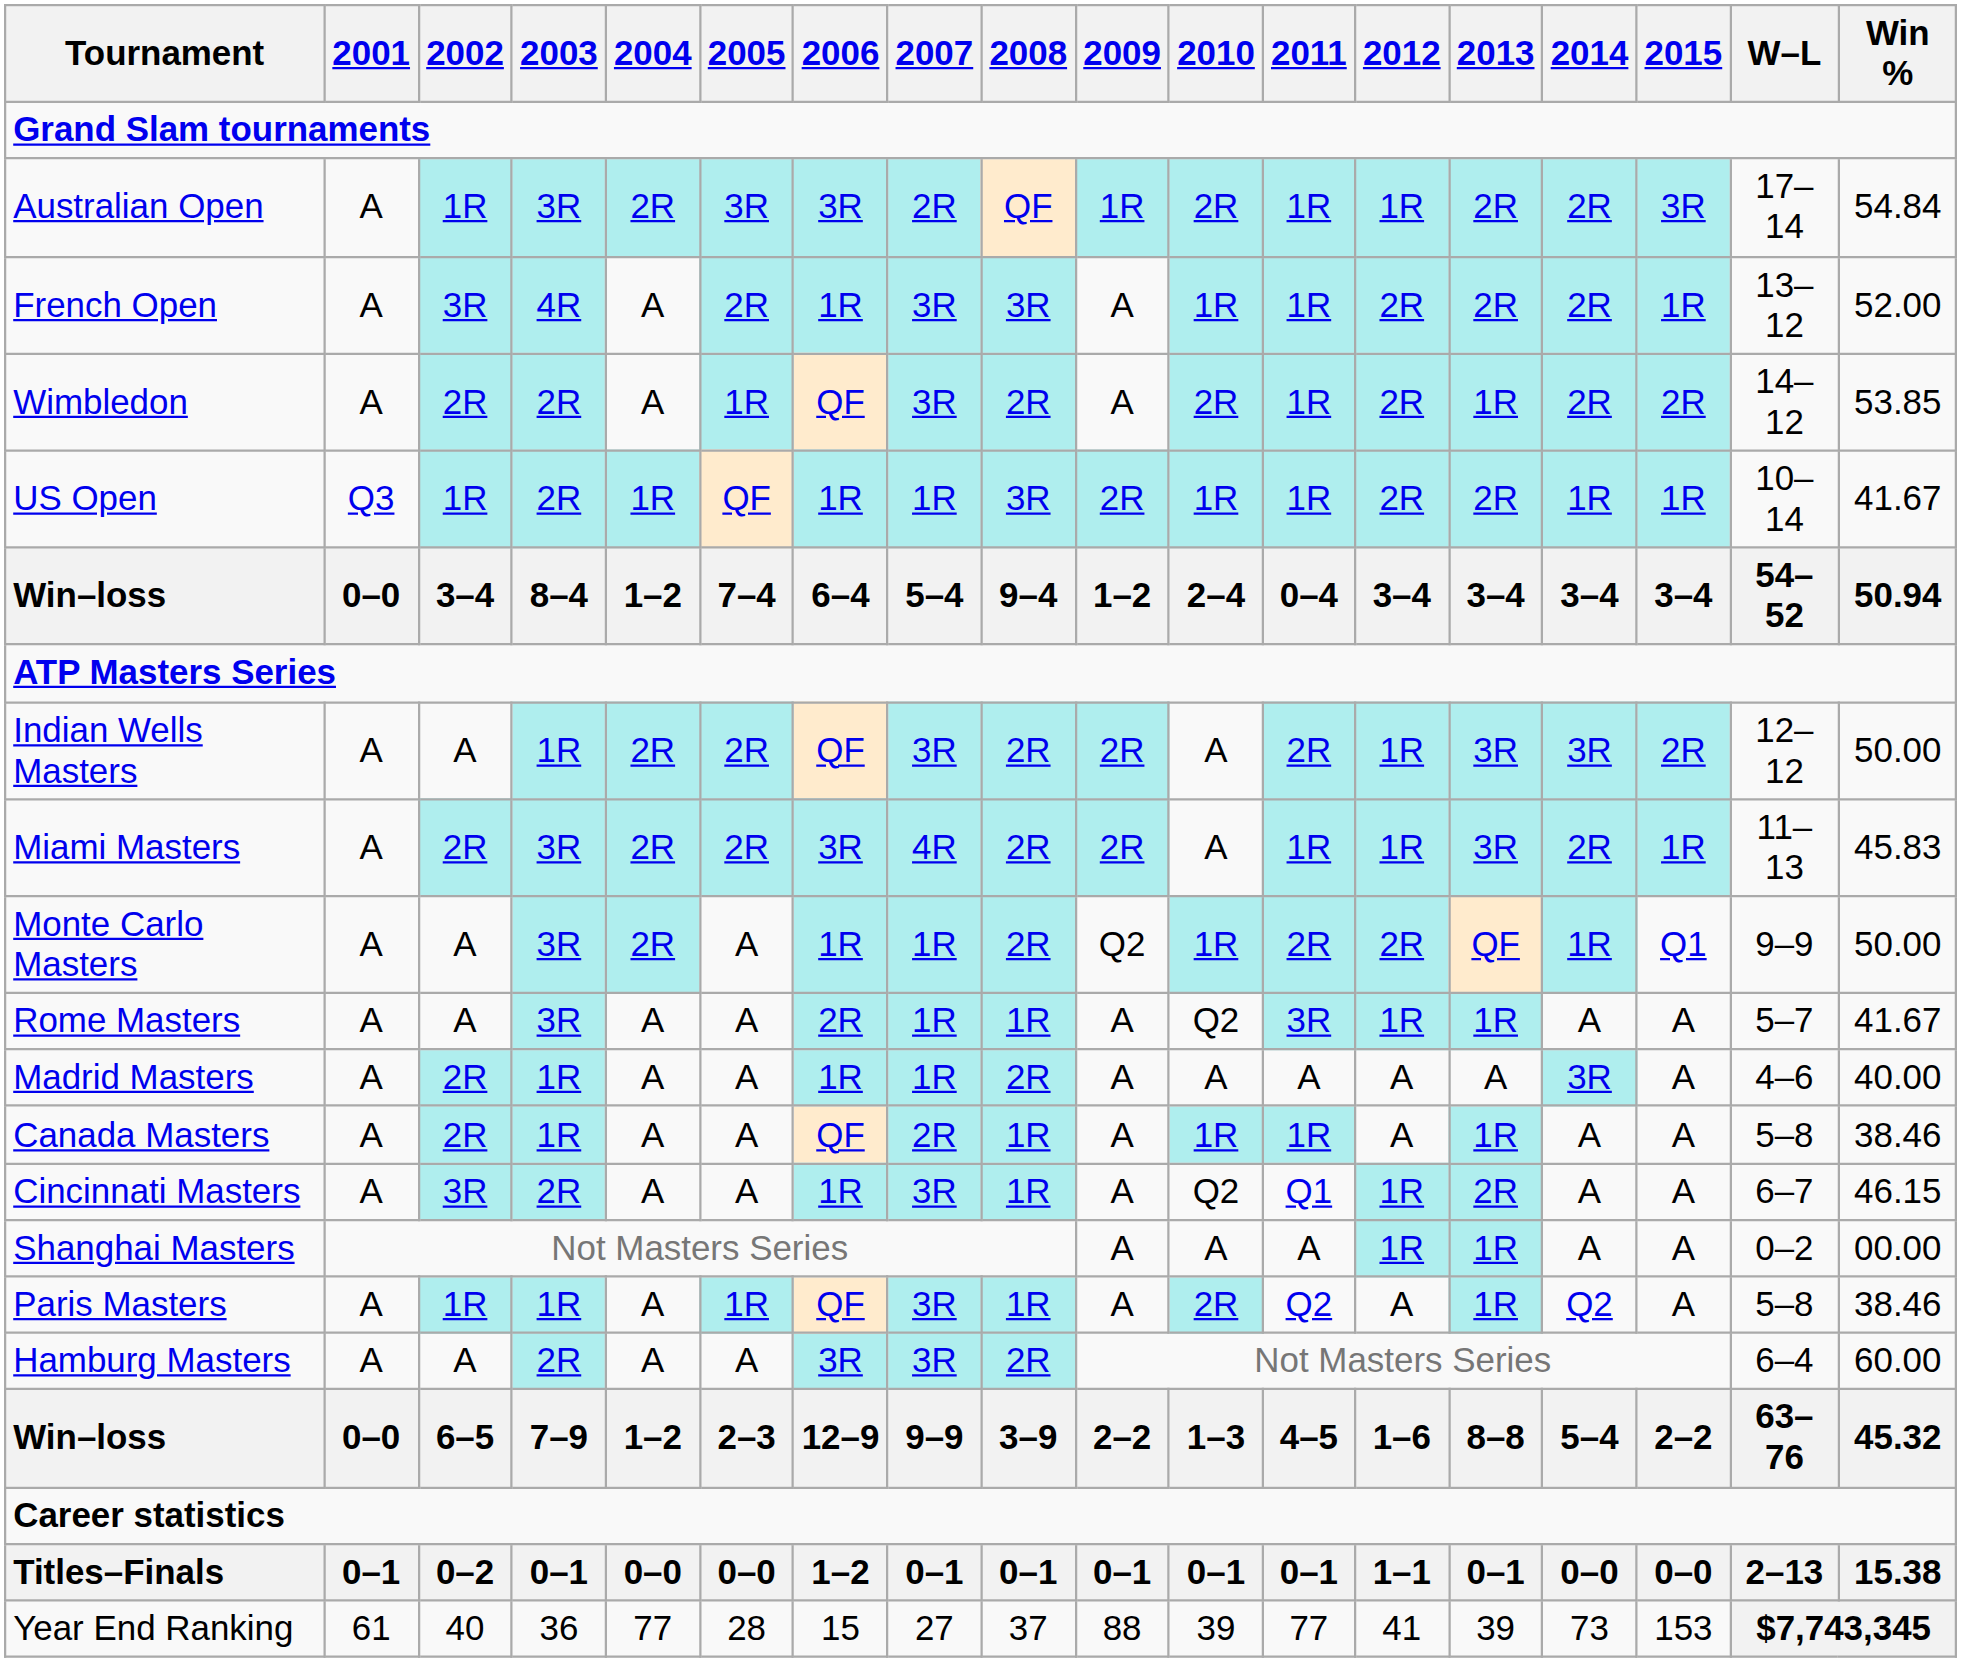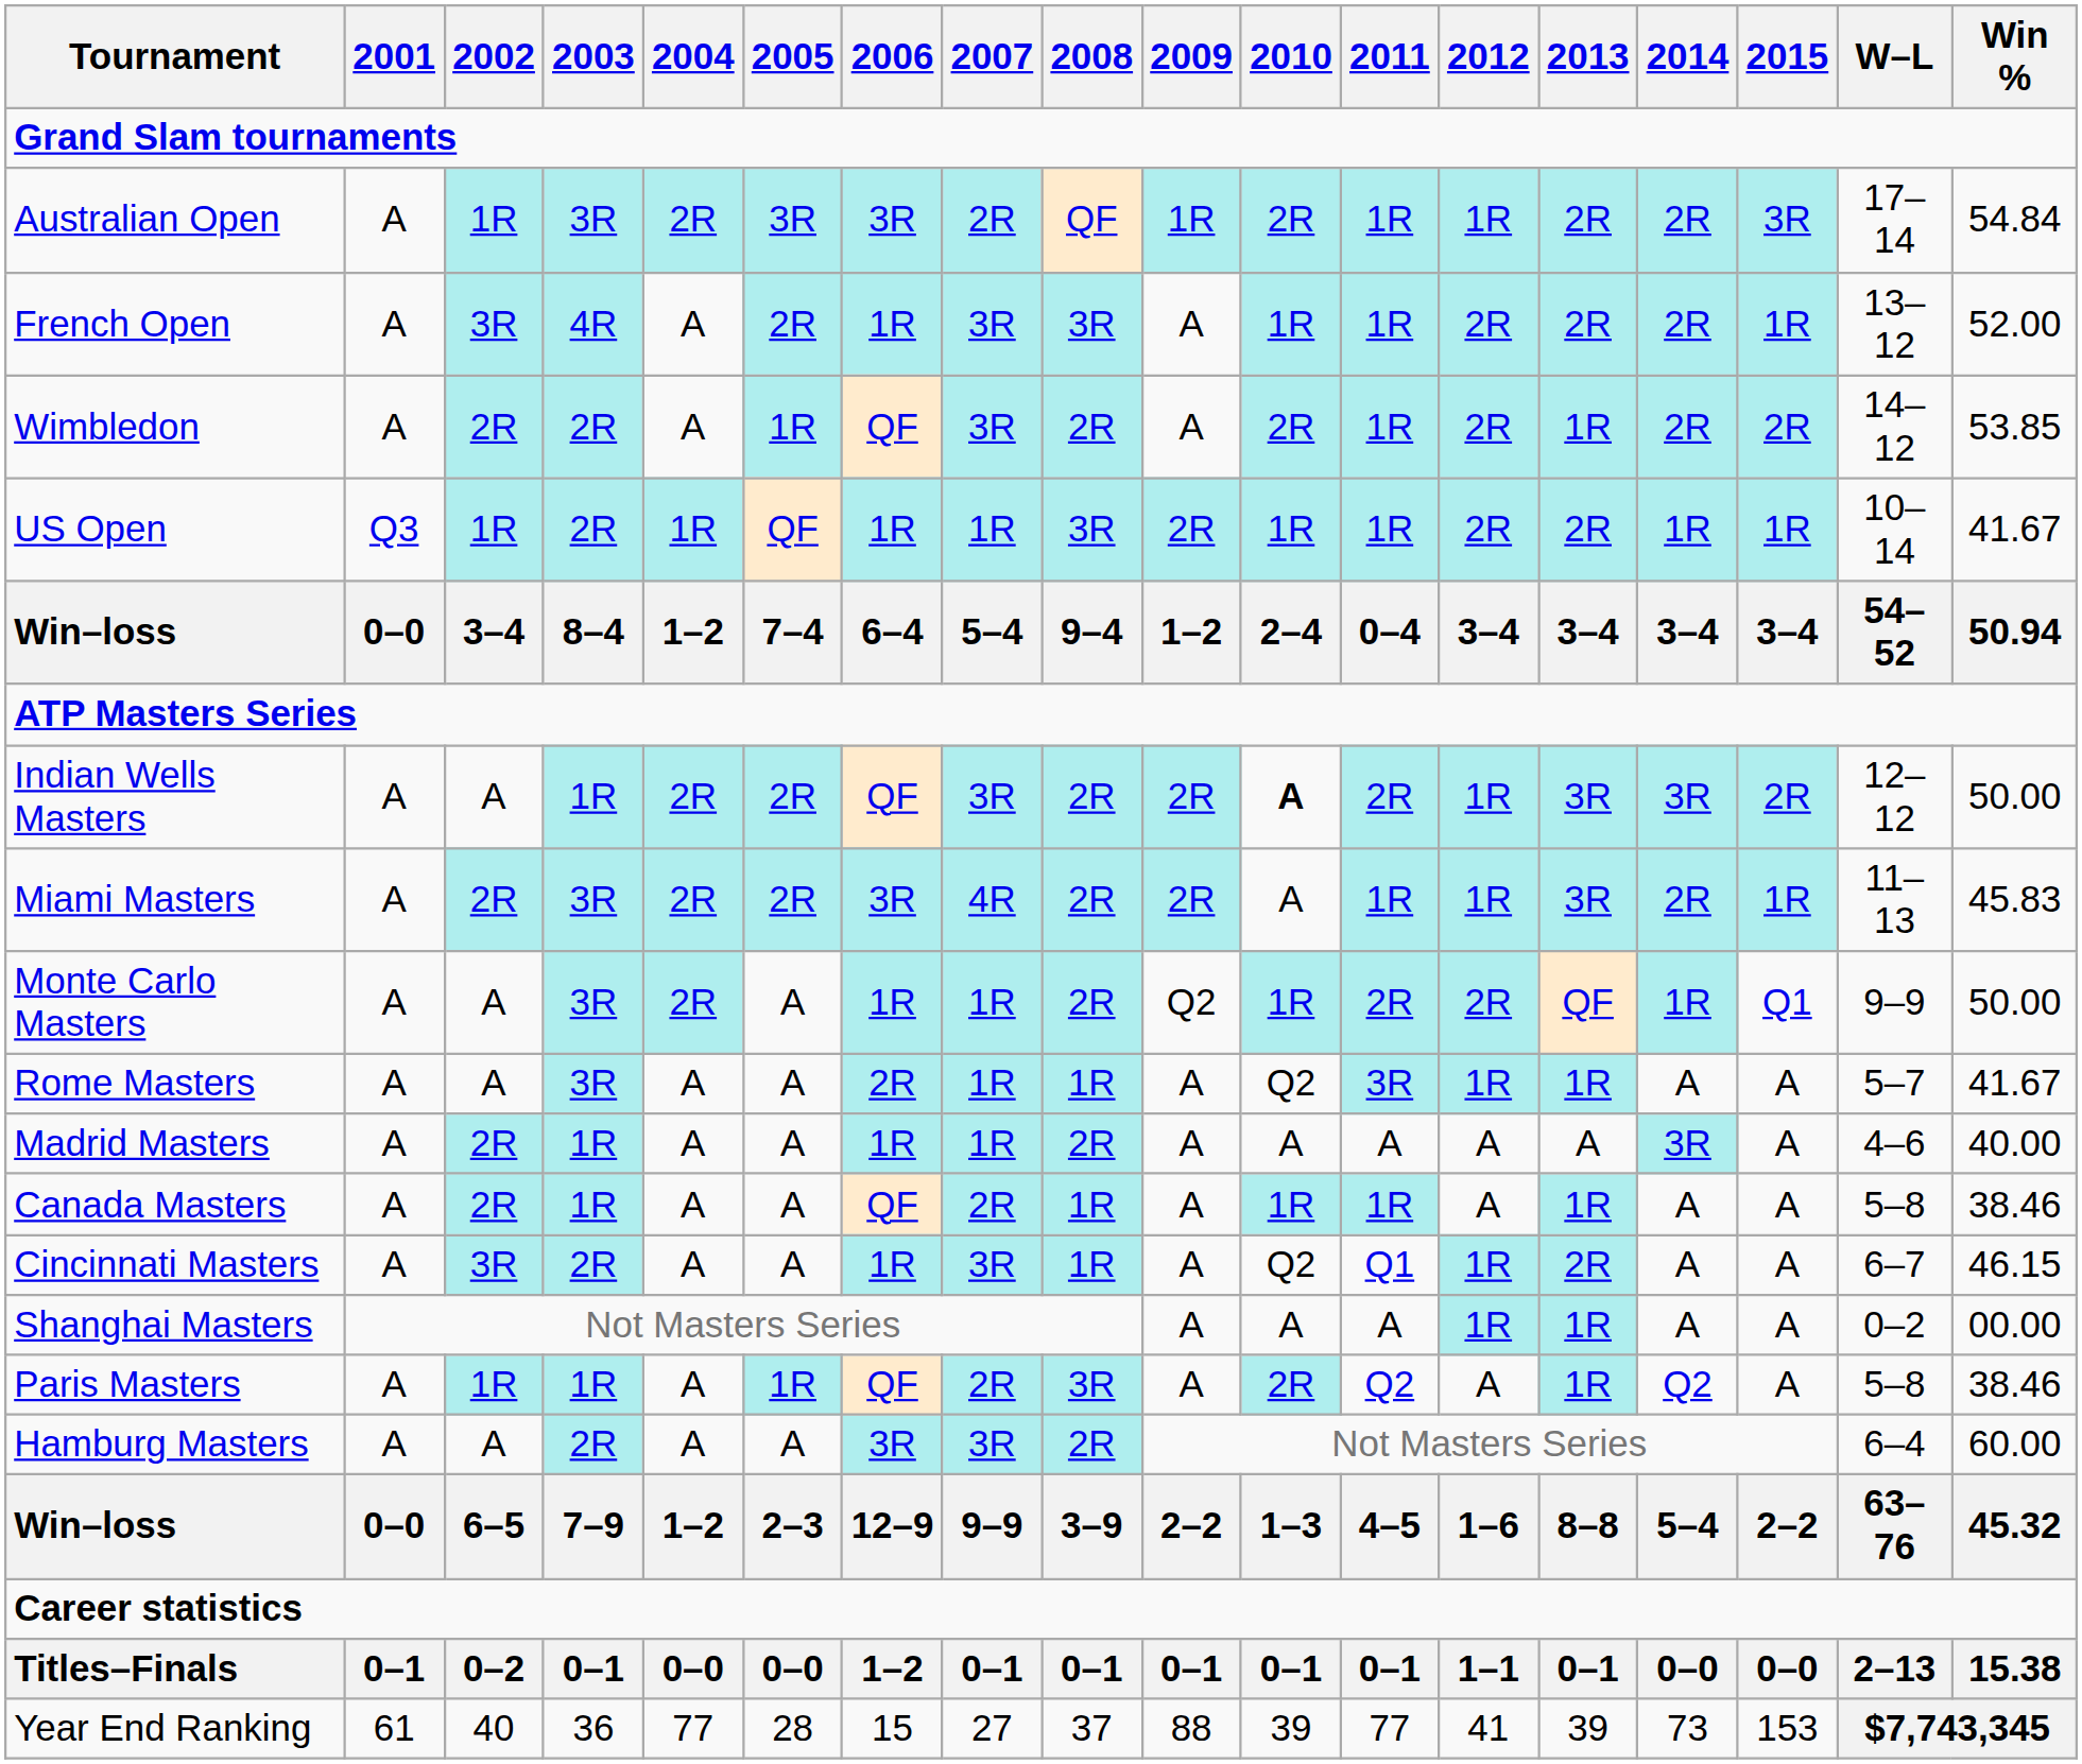 <table class=wikitable style=text-align:center;font-size:97%>
 <tr>
 <th>Tournament</th>
 <th><a href='#'>2001</a></th>
 <th><a href='#'>2002</a></th>
 <th><a href='#'>2003</a></th>
 <th><a href='#'>2004</a></th>
 <th><a href='#'>2005</a></th>
 <th><a href='#'>2006</a></th>
 <th><a href='#'>2007</a></th>
 <th><a href='#'>2008</a></th>
 <th><a href='#'>2009</a></th>
 <th><a href='#'>2010</a></th>
 <th><a href='#'>2011</a></th>
 <th><a href='#'>2012</a></th>
 <th><a href='#'>2013</a></th>
 <th><a href='#'>2014</a></th>
 <th><a href='#'>2015</a></th>
 <th>W–L</th>
 <th>Win %</th>
 </tr>
 <tr>
 <td colspan=20 align=left><strong><a href='#'>Grand Slam tournaments</a></strong></td>
 </tr>
 <tr>
 <td align=left><a href='#'>Australian Open</a></td>
 <td>A</td>
 <td bgcolor=afeeee><a href='#'>1R</a></td>
 <td bgcolor=afeeee><a href='#'>3R</a></td>
 <td bgcolor=afeeee><a href='#'>2R</a></td>
 <td bgcolor=afeeee><a href='#'>3R</a></td>
 <td bgcolor=afeeee><a href='#'>3R</a></td>
 <td bgcolor=afeeee><a href='#'>2R</a></td>
 <td bgcolor=ffebcd><a href='#'>QF</a></td>
 <td bgcolor=afeeee><a href='#'>1R</a></td>
 <td bgcolor=afeeee><a href='#'>2R</a></td>
 <td bgcolor=afeeee><a href='#'>1R</a></td>
 <td bgcolor=afeeee><a href='#'>1R</a></td>
 <td bgcolor=afeeee><a href='#'>2R</a></td>
 <td bgcolor=afeeee><a href='#'>2R</a></td>
 <td bgcolor=afeeee><a href='#'>3R</a></td>
 <td>17–14</td>
 <td>54.84</td>
 </tr>
 <tr>
 <td align=left><a href='#'>French Open</a></td>
 <td>A</td>
 <td bgcolor=afeeee><a href='#'>3R</a></td>
 <td bgcolor=afeeee><a href='#'>4R</a></td>
 <td>A</td>
 <td bgcolor=afeeee><a href='#'>2R</a></td>
 <td bgcolor=afeeee><a href='#'>1R</a></td>
 <td bgcolor=afeeee><a href='#'>3R</a></td>
 <td bgcolor=afeeee><a href='#'>3R</a></td>
 <td>A</td>
 <td bgcolor=afeeee><a href='#'>1R</a></td>
 <td bgcolor=afeeee><a href='#'>1R</a></td>
 <td bgcolor=afeeee><a href='#'>2R</a></td>
 <td bgcolor=afeeee><a href='#'>2R</a></td>
 <td bgcolor=afeeee><a href='#'>2R</a></td>
 <td bgcolor=afeeee><a href='#'>1R</a></td>
 <td>13–12</td>
 <td>52.00</td>
 </tr>
 <tr>
 <td align=left><a href='#'>Wimbledon</a></td>
 <td>A</td>
 <td bgcolor=afeeee><a href='#'>2R</a></td>
 <td bgcolor=afeeee><a href='#'>2R</a></td>
 <td>A</td>
 <td bgcolor=afeeee><a href='#'>1R</a></td>
 <td bgcolor=ffebcd><a href='#'>QF</a></td>
 <td bgcolor=afeeee><a href='#'>3R</a></td>
 <td bgcolor=afeeee><a href='#'>2R</a></td>
 <td>A</td>
 <td bgcolor=afeeee><a href='#'>2R</a></td>
 <td bgcolor=afeeee><a href='#'>1R</a></td>
 <td bgcolor=afeeee><a href='#'>2R</a></td>
 <td bgcolor=afeeee><a href='#'>1R</a></td>
 <td bgcolor=afeeee><a href='#'>2R</a></td>
 <td bgcolor=afeeee><a href='#'>2R</a></td>
 <td>14–12</td>
 <td>53.85</td>
 </tr>
 <tr>
 <td align=left><a href='#'>US Open</a></td>
 <td><a href='#'>Q3</a></td>
 <td bgcolor=afeeee><a href='#'>1R</a></td>
 <td bgcolor=afeeee><a href='#'>2R</a></td>
 <td bgcolor=afeeee><a href='#'>1R</a></td>
 <td bgcolor=ffebcd><a href='#'>QF</a></td>
 <td bgcolor=afeeee><a href='#'>1R</a></td>
 <td bgcolor=afeeee><a href='#'>1R</a></td>
 <td bgcolor=afeeee><a href='#'>3R</a></td>
 <td bgcolor=afeeee><a href='#'>2R</a></td>
 <td bgcolor=afeeee><a href='#'>1R</a></td>
 <td bgcolor=afeeee><a href='#'>1R</a></td>
 <td bgcolor=afeeee><a href='#'>2R</a></td>
 <td bgcolor=afeeee><a href='#'>2R</a></td>
 <td bgcolor=afeeee><a href='#'>1R</a></td>
 <td bgcolor=afeeee><a href='#'>1R</a></td>
 <td>10–14</td>
 <td>41.67</td>
 </tr>
 <tr>
 <th style=text-align:left>Win–loss</th>
 <th>0–0</th>
 <th>3–4</th>
 <th>8–4</th>
 <th>1–2</th>
 <th>7–4</th>
 <th>6–4</th>
 <th>5–4</th>
 <th>9–4</th>
 <th>1–2</th>
 <th>2–4</th>
 <th>0–4</th>
 <th>3–4</th>
 <th>3–4</th>
 <th>3–4</th>
 <th>3–4</th>
 <th>54–52</th>
 <th>50.94</th>
 </tr>
 <tr>
 <td colspan=20 align=left><strong><a href='#'>ATP Masters Series</a></strong></td>
 </tr>
 <tr>
 <td align=left><a href='#'>Indian Wells Masters</a></td>
 <td>A</td>
 <td>A</td>
 <td bgcolor=afeeee><a href='#'>1R</a></td>
 <td bgcolor=afeeee><a href='#'>2R</a></td>
 <td bgcolor=afeeee><a href='#'>2R</a></td>
 <td bgcolor=ffebcd><a href='#'>QF</a></td>
 <td bgcolor=afeeee><a href='#'>3R</a></td>
 <td bgcolor=afeeee><a href='#'>2R</a></td>
 <td bgcolor=afeeee><a href='#'>2R</a></td>
-<td>A</td>
+<td><strong>A</strong></td>
 <td bgcolor=afeeee><a href='#'>2R</a></td>
 <td bgcolor=afeeee><a href='#'>1R</a></td>
 <td bgcolor=afeeee><a href='#'>3R</a></td>
 <td bgcolor=afeeee><a href='#'>3R</a></td>
 <td bgcolor=afeeee><a href='#'>2R</a></td>
 <td>12–12</td>
 <td>50.00</td>
 </tr>
 <tr>
 <td align=left><a href='#'>Miami Masters</a></td>
 <td>A</td>
 <td bgcolor=afeeee><a href='#'>2R</a></td>
 <td bgcolor=afeeee><a href='#'>3R</a></td>
 <td bgcolor=afeeee><a href='#'>2R</a></td>
 <td bgcolor=afeeee><a href='#'>2R</a></td>
 <td bgcolor=afeeee><a href='#'>3R</a></td>
 <td bgcolor=afeeee><a href='#'>4R</a></td>
 <td bgcolor=afeeee><a href='#'>2R</a></td>
 <td bgcolor=afeeee><a href='#'>2R</a></td>
 <td>A</td>
 <td bgcolor=afeeee><a href='#'>1R</a></td>
 <td bgcolor=afeeee><a href='#'>1R</a></td>
 <td bgcolor=afeeee><a href='#'>3R</a></td>
 <td bgcolor=afeeee><a href='#'>2R</a></td>
 <td bgcolor=afeeee><a href='#'>1R</a></td>
 <td>11–13</td>
 <td>45.83</td>
 </tr>
 <tr>
 <td align=left><a href='#'>Monte Carlo Masters</a></td>
 <td>A</td>
 <td>A</td>
 <td bgcolor=afeeee><a href='#'>3R</a></td>
 <td bgcolor=afeeee><a href='#'>2R</a></td>
 <td>A</td>
 <td bgcolor=afeeee><a href='#'>1R</a></td>
 <td bgcolor=afeeee><a href='#'>1R</a></td>
 <td bgcolor=afeeee><a href='#'>2R</a></td>
 <td>Q2</td>
 <td bgcolor=afeeee><a href='#'>1R</a></td>
 <td bgcolor=afeeee><a href='#'>2R</a></td>
 <td bgcolor=afeeee><a href='#'>2R</a></td>
 <td bgcolor=ffebcd><a href='#'>QF</a></td>
 <td bgcolor=afeeee><a href='#'>1R</a></td>
 <td><a href='#'>Q1</a></td>
 <td>9–9</td>
 <td>50.00</td>
 </tr>
 <tr>
 <td align=left><a href='#'>Rome Masters</a></td>
 <td>A</td>
 <td>A</td>
 <td bgcolor=afeeee><a href='#'>3R</a></td>
 <td>A</td>
 <td>A</td>
 <td bgcolor=afeeee><a href='#'>2R</a></td>
 <td bgcolor=afeeee><a href='#'>1R</a></td>
 <td bgcolor=afeeee><a href='#'>1R</a></td>
 <td>A</td>
 <td>Q2</td>
 <td bgcolor=afeeee><a href='#'>3R</a></td>
 <td bgcolor=afeeee><a href='#'>1R</a></td>
 <td bgcolor=afeeee><a href='#'>1R</a></td>
 <td>A</td>
 <td>A</td>
 <td>5–7</td>
 <td>41.67</td>
 </tr>
 <tr>
 <td align=left><a href='#'>Madrid Masters</a></td>
 <td>A</td>
 <td bgcolor=afeeee><a href='#'>2R</a></td>
 <td bgcolor=afeeee><a href='#'>1R</a></td>
 <td>A</td>
 <td>A</td>
 <td bgcolor=afeeee><a href='#'>1R</a></td>
 <td bgcolor=afeeee><a href='#'>1R</a></td>
 <td bgcolor=afeeee><a href='#'>2R</a></td>
 <td>A</td>
 <td>A</td>
 <td>A</td>
 <td>A</td>
 <td>A</td>
 <td bgcolor=afeeee><a href='#'>3R</a></td>
 <td>A</td>
 <td>4–6</td>
 <td>40.00</td>
 </tr>
 <tr>
 <td align=left><a href='#'>Canada Masters</a></td>
 <td>A</td>
 <td bgcolor=afeeee><a href='#'>2R</a></td>
 <td bgcolor=afeeee><a href='#'>1R</a></td>
 <td>A</td>
 <td>A</td>
 <td bgcolor=ffebcd><a href='#'>QF</a></td>
 <td bgcolor=afeeee><a href='#'>2R</a></td>
 <td bgcolor=afeeee><a href='#'>1R</a></td>
 <td>A</td>
 <td bgcolor=afeeee><a href='#'>1R</a></td>
 <td bgcolor=afeeee><a href='#'>1R</a></td>
 <td>A</td>
 <td bgcolor=afeeee><a href='#'>1R</a></td>
 <td>A</td>
 <td>A</td>
 <td>5–8</td>
 <td>38.46</td>
 </tr>
 <tr>
 <td align=left><a href='#'>Cincinnati Masters</a></td>
 <td>A</td>
 <td bgcolor=afeeee><a href='#'>3R</a></td>
 <td bgcolor=afeeee><a href='#'>2R</a></td>
 <td>A</td>
 <td>A</td>
 <td bgcolor=afeeee><a href='#'>1R</a></td>
 <td bgcolor=afeeee><a href='#'>3R</a></td>
 <td bgcolor=afeeee><a href='#'>1R</a></td>
 <td>A</td>
 <td>Q2</td>
 <td><a href='#'>Q1</a></td>
 <td bgcolor=afeeee><a href='#'>1R</a></td>
 <td bgcolor=afeeee><a href='#'>2R</a></td>
 <td>A</td>
 <td>A</td>
 <td>6–7</td>
 <td>46.15</td>
 </tr>
 <tr>
 <td align=left><a href='#'>Shanghai Masters</a></td>
 <td colspan=8 style=color:#767676>Not Masters Series</td>
 <td>A</td>
 <td>A</td>
 <td>A</td>
 <td bgcolor=afeeee><a href='#'>1R</a></td>
 <td bgcolor=afeeee><a href='#'>1R</a></td>
 <td>A</td>
 <td>A</td>
 <td>0–2</td>
 <td>00.00</td>
 </tr>
 <tr>
 <td align=left><a href='#'>Paris Masters</a></td>
 <td>A</td>
 <td bgcolor=afeeee><a href='#'>1R</a></td>
 <td bgcolor=afeeee><a href='#'>1R</a></td>
 <td>A</td>
 <td bgcolor=afeeee><a href='#'>1R</a></td>
 <td bgcolor=ffebcd><a href='#'>QF</a></td>
+<td bgcolor=afeeee><a href='#'>2R</a></td>
 <td bgcolor=afeeee><a href='#'>3R</a></td>
-<td bgcolor=afeeee><a href='#'>1R</a></td>
 <td>A</td>
 <td bgcolor=afeeee><a href='#'>2R</a></td>
 <td><a href='#'>Q2</a></td>
 <td>A</td>
 <td bgcolor=afeeee><a href='#'>1R</a></td>
 <td><a href='#'>Q2</a></td>
 <td>A</td>
 <td>5–8</td>
 <td>38.46</td>
 </tr>
 <tr>
 <td align=left><a href='#'>Hamburg Masters</a></td>
 <td>A</td>
 <td>A</td>
 <td bgcolor=afeeee><a href='#'>2R</a></td>
 <td>A</td>
 <td>A</td>
 <td bgcolor=afeeee><a href='#'>3R</a></td>
 <td bgcolor=afeeee><a href='#'>3R</a></td>
 <td bgcolor=afeeee><a href='#'>2R</a></td>
 <td colspan=7 style=color:#767676>Not Masters Series</td>
 <td>6–4</td>
 <td>60.00</td>
 </tr>
 <tr>
 <th style=text-align:left>Win–loss</th>
 <th>0–0</th>
 <th>6–5</th>
 <th>7–9</th>
 <th>1–2</th>
 <th>2–3</th>
 <th>12–9</th>
 <th>9–9</th>
 <th>3–9</th>
 <th>2–2</th>
 <th>1–3</th>
 <th>4–5</th>
 <th>1–6</th>
 <th>8–8</th>
 <th>5–4</th>
 <th>2–2</th>
 <th>63–76</th>
 <th>45.32</th>
 </tr>
 <tr>
 <td colspan=20 align=left><strong>Career statistics</strong></td>
 </tr>
 <tr>
 <th style=text-align:left>Titles–Finals</th>
 <th>0–1</th>
 <th>0–2</th>
 <th>0–1</th>
 <th>0–0</th>
 <th>0–0</th>
 <th>1–2</th>
 <th>0–1</th>
 <th>0–1</th>
 <th>0–1</th>
 <th>0–1</th>
 <th>0–1</th>
 <th>1–1</th>
 <th>0–1</th>
 <th>0–0</th>
 <th>0–0</th>
 <th>2–13</th>
 <th>15.38</th>
 </tr>
 <tr>
 <td align=left>Year End Ranking</td>
 <td>61</td>
 <td>40</td>
 <td>36</td>
 <td>77</td>
 <td>28</td>
 <td>15</td>
 <td>27</td>
 <td>37</td>
 <td>88</td>
 <td>39</td>
 <td>77</td>
 <td>41</td>
 <td>39</td>
 <td>73</td>
 <td>153</td>
 <th colspan=2>$7,743,345</th>
 </tr>
 </table>
